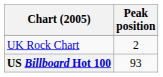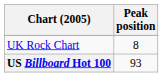 <table class="wikitable sortable plainrowheaders">
 <tr>
 <th scope="col">Chart (2005)</th>
 <th scope="col">Peak<br>position</th>
 </tr>
 <tr>
 </tr>
 <tr>
 </tr>
 <tr>
 </tr>
 <tr>
 <td><a href='#'>UK Rock Chart</a></td>
-<td align="center">2</td>
+<td align="center">8</td>
 </tr>
 <tr>
 <th scope="row">US <a href='#'><em>Billboard</em> Hot 100</a></th>
 <td align="center">93</td>
 </tr>
 </table>
